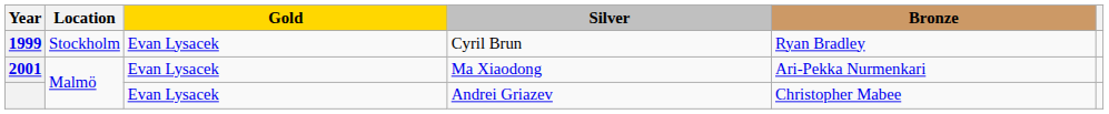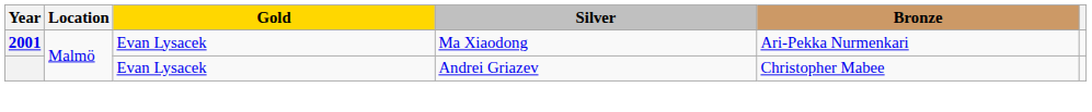 <table class="wikitable unsortable" style="text-align:left; width:85%">
 <tr>
 <th scope="col" style="text-align:center">Year</th>
 <th scope="col" style="text-align:center">Location</th>
 <td scope="col" style="text-align:center; width:30%; background:gold"><strong>Gold</strong></td>
 <td scope="col" style="text-align:center; width:30%; background:silver"><strong>Silver</strong></td>
 <td scope="col" style="text-align:center; width:30%; background:#c96"><strong>Bronze</strong></td>
 <th scope="col" style="text-align:center"></th>
-</tr>
-<tr>
-<th scope="row" style="text-align:left"><a href='#'>1999</a></th>
-<td><a href='#'>Stockholm</a></td>
-<td> <a href='#'>Evan Lysacek</a></td>
-<td> Cyril Brun</td>
-<td> <a href='#'>Ryan Bradley</a></td>
-<td></td>
 </tr>
 <tr>
 <th scope="row" style="text-align:left"><a href='#'>2001</a></th>
 <td rowspan="2"><a href='#'>Malmö</a></td>
 <td> <a href='#'>Evan Lysacek</a></td>
 <td> <a href='#'>Ma Xiaodong</a></td>
 <td> <a href='#'>Ari-Pekka Nurmenkari</a></td>
 <td></td>
 </tr>
 <tr>
 <th scope="row" style="text-align:left"></th>
 <td> <a href='#'>Evan Lysacek</a></td>
 <td> <a href='#'>Andrei Griazev</a></td>
 <td> <a href='#'>Christopher Mabee</a></td>
 <td></td>
 </tr>
 </table>
